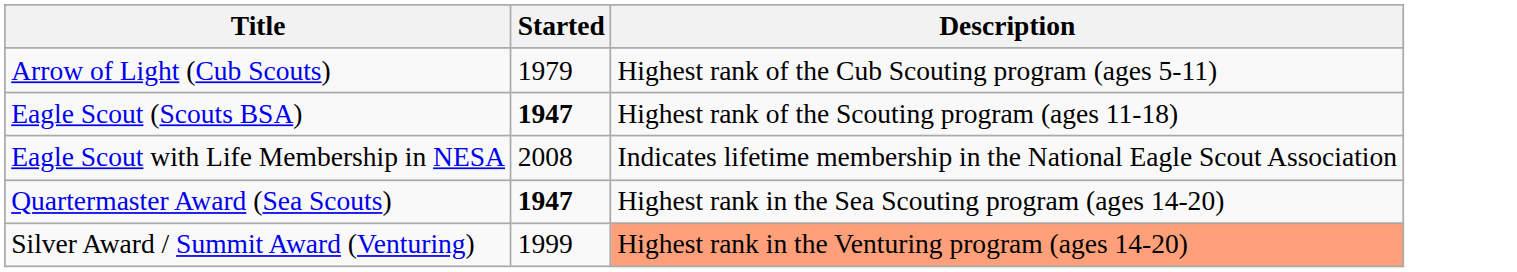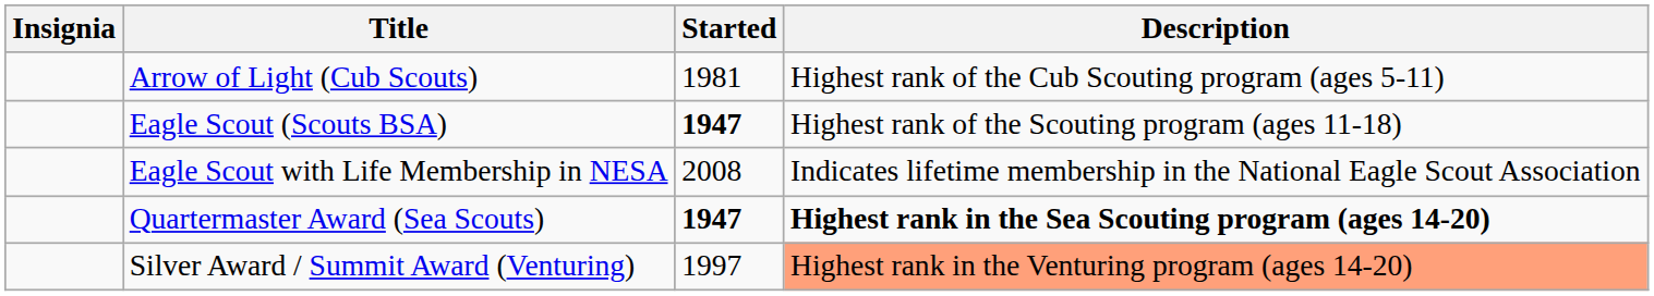 <table class="wikitable sortable" border="1">
 <tr>
+<th scope="col" class="unsortable">Insignia</th>
 <th scope="col">Title</th>
 <th scope="col">Started</th>
 <th scope="col">Description</th>
 </tr>
 <tr>
+<td></td>
 <td><a href='#'>Arrow of Light</a> (<a href='#'>Cub Scouts</a>)</td>
-<td>1979</td>
+<td>1981</td>
 <td>Highest rank of the Cub Scouting program (ages 5-11)</td>
 </tr>
 <tr>
+<td></td>
 <td><a href='#'>Eagle Scout</a> (<a href='#'>Scouts BSA</a>)</td>
 <td><strong>1947</strong></td>
 <td>Highest rank of the Scouting program (ages 11-18)</td>
 </tr>
 <tr>
+<td></td>
 <td><a href='#'>Eagle Scout</a> with Life Membership in <a href='#'>NESA</a></td>
 <td>2008</td>
 <td>Indicates lifetime membership in the National Eagle Scout Association</td>
 </tr>
 <tr>
+<td></td>
 <td><a href='#'>Quartermaster Award</a> (<a href='#'>Sea Scouts</a>)</td>
 <td><strong>1947</strong></td>
-<td>Highest rank in the Sea Scouting program (ages 14-20)</td>
+<td><strong>Highest rank in the Sea Scouting program (ages 14-20)</strong></td>
 </tr>
 <tr>
+<td></td>
 <td>Silver Award / <a href='#'>Summit Award</a> (<a href='#'>Venturing</a>)</td>
-<td>1999</td>
+<td>1997</td>
 <td style="background: lightsalmon;">Highest rank in the Venturing program (ages 14-20)</td>
 </tr>
 </table>
